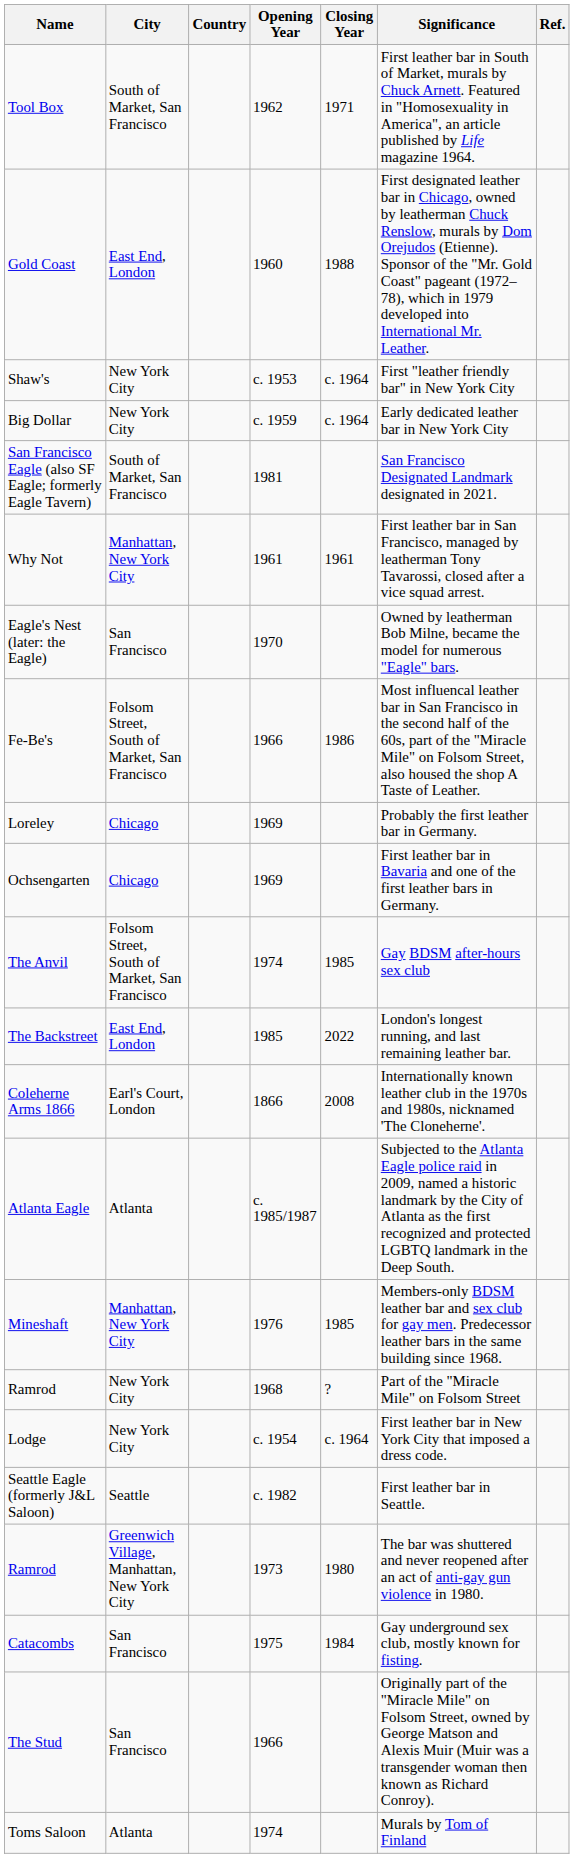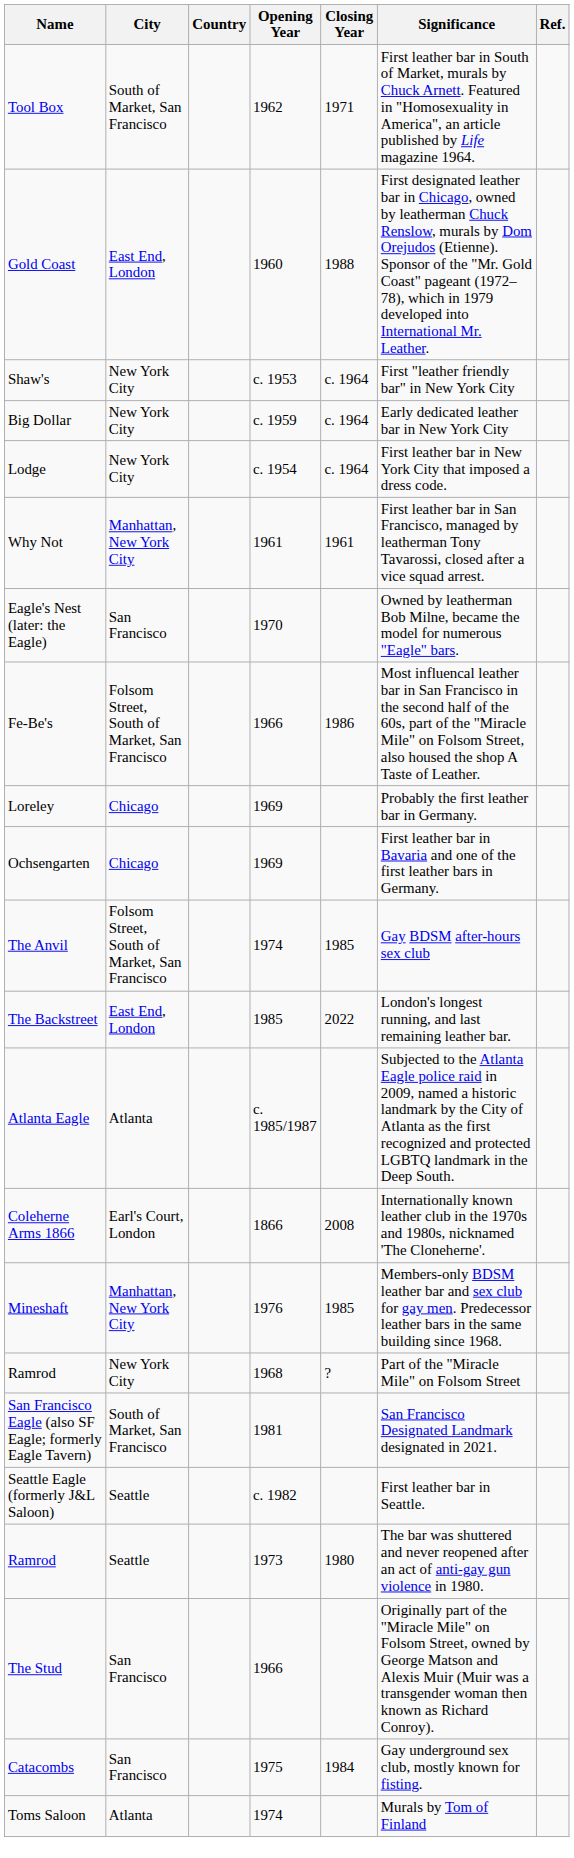 <table class="wikitable sortable mw-collapsible">
 <tr>
 <th>Name</th>
 <th>City</th>
 <th>Country</th>
 <th>Opening Year</th>
 <th>Closing Year</th>
 <th>Significance</th>
 <th>Ref.</th>
 </tr>
 <tr>
 <td><a href='#'>Tool Box</a></td>
 <td>South of Market, San Francisco</td>
 <td></td>
 <td>1962</td>
 <td>1971</td>
 <td>First leather bar in South of Market, murals by <a href='#'>Chuck Arnett</a>. Featured in "Homosexuality in America", an article published by <em><a href='#'>Life</a></em> magazine 1964.</td>
 <td></td>
 </tr>
 <tr>
 <td><a href='#'>Gold Coast</a></td>
 <td><a href='#'>East End</a>,  <a href='#'>London</a></td>
 <td></td>
 <td>1960</td>
 <td>1988</td>
 <td>First designated leather bar in <a href='#'>Chicago</a>, owned by leatherman <a href='#'>Chuck Renslow</a>, murals by <a href='#'>Dom Orejudos</a> (Etienne). Sponsor of the "Mr. Gold Coast" pageant (1972–78), which in 1979 developed into <a href='#'>International Mr. Leather</a>.</td>
 <td></td>
 </tr>
 <tr>
 <td>Shaw's</td>
 <td>New York City</td>
 <td></td>
 <td>c. 1953</td>
 <td>c. 1964</td>
 <td>First "leather friendly bar" in New York City</td>
 <td></td>
 </tr>
 <tr>
 <td>Big Dollar</td>
 <td>New York City</td>
 <td></td>
 <td>c. 1959</td>
 <td>c. 1964</td>
 <td>Early dedicated leather bar in New York City</td>
 <td></td>
 </tr>
 <tr>
-<td><a href='#'>San Francisco Eagle</a> (also SF Eagle; formerly Eagle Tavern)</td>
-<td>South of Market, San Francisco</td>
+<td>Lodge</td>
+<td>New York City</td>
 <td></td>
-<td>1981</td>
-<td></td>
-<td><a href='#'>San Francisco Designated Landmark</a> designated in 2021.</td>
+<td>c. 1954</td>
+<td>c. 1964</td>
+<td>First leather bar in New York City that imposed a dress code.</td>
 <td></td>
 </tr>
 <tr>
 <td>Why Not</td>
 <td><a href='#'>Manhattan</a>, <a href='#'>New York City</a></td>
 <td></td>
 <td>1961</td>
 <td>1961</td>
 <td>First leather bar in San Francisco, managed by leatherman Tony Tavarossi, closed after a vice squad arrest.</td>
 <td></td>
 </tr>
 <tr>
 <td>Eagle's Nest (later: the Eagle)</td>
 <td>San Francisco</td>
 <td></td>
 <td>1970</td>
 <td></td>
 <td>Owned by leatherman Bob Milne, became the model for numerous <a href='#'>"Eagle" bars</a>.</td>
 <td></td>
 </tr>
 <tr>
 <td>Fe-Be's</td>
 <td>Folsom Street, South of Market, San Francisco</td>
 <td></td>
 <td>1966</td>
 <td>1986</td>
 <td>Most influencal leather bar in San Francisco in the second half of the 60s, part of the "Miracle Mile" on Folsom Street, also housed the shop A Taste of Leather.</td>
 <td></td>
 </tr>
 <tr>
 <td>Loreley</td>
 <td><a href='#'>Chicago</a></td>
 <td></td>
 <td>1969</td>
 <td></td>
 <td>Probably the first leather bar in Germany.</td>
 <td></td>
 </tr>
 <tr>
 <td>Ochsengarten</td>
 <td><a href='#'>Chicago</a></td>
 <td></td>
 <td>1969</td>
 <td></td>
 <td>First leather bar in <a href='#'>Bavaria</a> and one of the first leather bars in Germany.</td>
 <td></td>
 </tr>
 <tr>
 <td><a href='#'>The Anvil</a></td>
 <td>Folsom Street, South of Market, San Francisco</td>
 <td></td>
 <td>1974</td>
 <td>1985</td>
 <td><a href='#'>Gay</a> <a href='#'>BDSM</a> <a href='#'>after-hours</a> <a href='#'>sex club</a></td>
 <td></td>
 </tr>
 <tr>
 <td><a href='#'>The Backstreet</a></td>
 <td><a href='#'>East End</a>,  <a href='#'>London</a></td>
 <td></td>
 <td>1985</td>
 <td>2022</td>
 <td>London's longest running, and last remaining leather bar.</td>
 <td></td>
 </tr>
 <tr>
+<td><a href='#'>Atlanta Eagle</a></td>
+<td>Atlanta</td>
+<td></td>
+<td>c. 1985/1987</td>
+<td></td>
+<td>Subjected to the <a href='#'>Atlanta Eagle police raid</a> in 2009, named a historic landmark by the City of Atlanta as the first recognized and protected LGBTQ landmark in the Deep South.</td>
+<td></td>
+</tr>
+<tr>
 <td><a href='#'>Coleherne Arms 1866</a></td>
 <td>Earl's Court, London</td>
 <td></td>
 <td>1866</td>
 <td>2008</td>
 <td>Internationally known leather club in the 1970s and 1980s, nicknamed 'The Cloneherne'.</td>
-<td></td>
-</tr>
-<tr>
-<td><a href='#'>Atlanta Eagle</a></td>
-<td>Atlanta</td>
-<td></td>
-<td>c. 1985/1987</td>
-<td></td>
-<td>Subjected to the <a href='#'>Atlanta Eagle police raid</a> in 2009, named a historic landmark by the City of Atlanta as the first recognized and protected LGBTQ landmark in the Deep South.</td>
 <td></td>
 </tr>
 <tr>
 <td><a href='#'>Mineshaft</a></td>
 <td><a href='#'>Manhattan</a>, <a href='#'>New York City</a></td>
 <td></td>
 <td>1976</td>
 <td>1985</td>
 <td>Members-only <a href='#'>BDSM</a> leather bar and <a href='#'>sex club</a> for <a href='#'>gay men</a>. Predecessor leather bars in the same building since 1968.</td>
 <td></td>
 </tr>
 <tr>
 <td>Ramrod</td>
 <td>New York City</td>
 <td></td>
 <td>1968</td>
 <td>?</td>
 <td>Part of the "Miracle Mile" on Folsom Street</td>
 <td></td>
 </tr>
 <tr>
-<td>Lodge</td>
-<td>New York City</td>
+<td><a href='#'>San Francisco Eagle</a> (also SF Eagle; formerly Eagle Tavern)</td>
+<td>South of Market, San Francisco</td>
 <td></td>
-<td>c. 1954</td>
-<td>c. 1964</td>
-<td>First leather bar in New York City that imposed a dress code.</td>
+<td>1981</td>
+<td></td>
+<td><a href='#'>San Francisco Designated Landmark</a> designated in 2021.</td>
 <td></td>
 </tr>
 <tr>
 <td>Seattle Eagle (formerly J&L Saloon)</td>
 <td>Seattle</td>
 <td></td>
 <td>c. 1982</td>
 <td></td>
 <td>First leather bar in Seattle.</td>
 <td></td>
 </tr>
 <tr>
 <td><a href='#'>Ramrod</a></td>
-<td><a href='#'>Greenwich Village</a>, Manhattan, New York City</td>
+<td>Seattle</td>
 <td></td>
 <td>1973</td>
 <td>1980</td>
 <td>The bar was shuttered and never reopened after an act of <a href='#'>anti-gay gun violence</a> in 1980.</td>
+<td></td>
+</tr>
+<tr>
+<td><a href='#'>The Stud</a></td>
+<td>San Francisco</td>
+<td></td>
+<td>1966</td>
+<td></td>
+<td>Originally part of the "Miracle Mile" on Folsom Street, owned by George Matson and Alexis Muir (Muir was a transgender woman then known as Richard Conroy).</td>
 <td></td>
 </tr>
 <tr>
 <td><a href='#'>Catacombs</a></td>
 <td>San Francisco</td>
 <td></td>
 <td>1975</td>
 <td>1984</td>
 <td>Gay underground sex club, mostly known for <a href='#'>fisting</a>.</td>
 <td></td>
 </tr>
 <tr>
-<td><a href='#'>The Stud</a></td>
-<td>San Francisco</td>
-<td></td>
-<td>1966</td>
-<td></td>
-<td>Originally part of the "Miracle Mile" on Folsom Street, owned by George Matson and Alexis Muir (Muir was a transgender woman then known as Richard Conroy).</td>
-<td></td>
-</tr>
-<tr>
 <td>Toms Saloon</td>
 <td>Atlanta</td>
 <td></td>
 <td>1974</td>
 <td></td>
 <td>Murals by <a href='#'>Tom of Finland</a></td>
 <td></td>
 </tr>
 </table>
